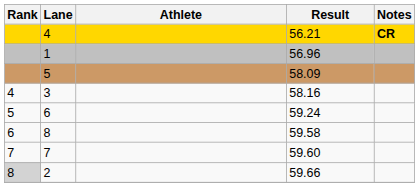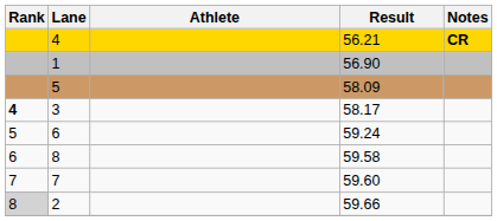 <table class="wikitable" style="font-size:95%" style="width:35em;" style="text-align:center">
 <tr>
 <th>Rank</th>
 <th>Lane</th>
 <th width=250>Athlete</th>
 <th width=100>Result</th>
 <th>Notes</th>
 </tr>
 <tr bgcolor=gold>
 <td></td>
 <td>4</td>
 <td align=left></td>
 <td>56.21</td>
 <td><strong>CR</strong></td>
 </tr>
 <tr bgcolor=silver>
 <td></td>
 <td>1</td>
 <td align=left></td>
-<td>56.96</td>
+<td>56.90</td>
 <td></td>
 </tr>
 <tr bgcolor=cc9966>
 <td></td>
 <td>5</td>
 <td align=left></td>
 <td>58.09</td>
 <td></td>
 </tr>
 <tr>
-<td>4</td>
+<td><strong>4</strong></td>
 <td>3</td>
 <td align=left></td>
-<td>58.16</td>
+<td>58.17</td>
 <td></td>
 </tr>
 <tr>
 <td>5</td>
 <td>6</td>
 <td align=left></td>
 <td>59.24</td>
 <td></td>
 </tr>
 <tr>
 <td>6</td>
 <td>8</td>
 <td align=left></td>
 <td>59.58</td>
 <td></td>
 </tr>
 <tr>
 <td>7</td>
 <td>7</td>
 <td align=left></td>
 <td>59.60</td>
 <td></td>
 </tr>
 <tr>
 <td style="background: lightgrey;">8</td>
 <td>2</td>
 <td align=left></td>
 <td>59.66</td>
 <td></td>
 </tr>
 <tr>
 </tr>
 </table>
